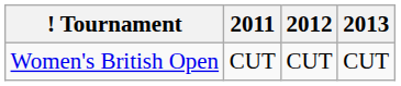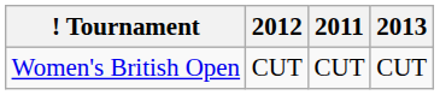 <table class="wikitable" style="font-size:95%;text-align:center;">
 <tr>
 <th>! Tournament</th>
+<th>2012</th>
 <th>2011</th>
-<th>2012</th>
 <th>2013</th>
 </tr>
 <tr>
 <td align=left><a href='#'>Women's British Open</a></td>
 <td>CUT</td>
 <td>CUT</td>
 <td>CUT</td>
 </tr>
 </table>
